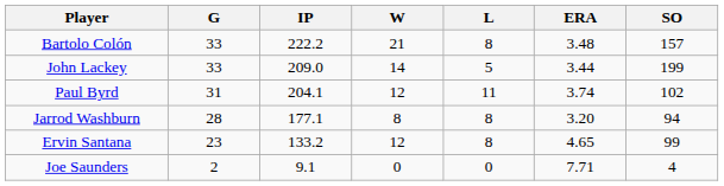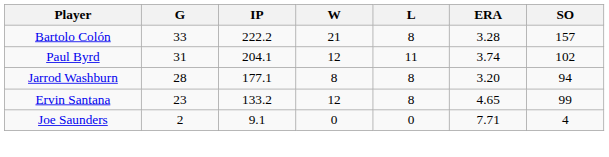 <table class="wikitable sortable">
 <tr>
 <th bgcolor="#DDDDFF" width="16%">Player</th>
 <th bgcolor="#DDDDFF" width="9%">G</th>
 <th bgcolor="#DDDDFF" width="9%">IP</th>
 <th bgcolor="#DDDDFF" width="9%">W</th>
 <th bgcolor="#DDDDFF" width="9%">L</th>
 <th bgcolor="#DDDDFF" width="9%">ERA</th>
 <th bgcolor="#DDDDFF" width="9%">SO</th>
 </tr>
 <tr align="center">
 <td><a href='#'>Bartolo Colón</a></td>
 <td>33</td>
 <td>222.2</td>
 <td>21</td>
 <td>8</td>
-<td>3.48</td>
+<td>3.28</td>
 <td>157</td>
-</tr>
-<tr align="center">
-<td><a href='#'>John Lackey</a></td>
-<td>33</td>
-<td>209.0</td>
-<td>14</td>
-<td>5</td>
-<td>3.44</td>
-<td>199</td>
 </tr>
 <tr align="center">
 <td><a href='#'>Paul Byrd</a></td>
 <td>31</td>
 <td>204.1</td>
 <td>12</td>
 <td>11</td>
 <td>3.74</td>
 <td>102</td>
 </tr>
 <tr align="center">
 <td><a href='#'>Jarrod Washburn</a></td>
 <td>28</td>
 <td>177.1</td>
 <td>8</td>
 <td>8</td>
 <td>3.20</td>
 <td>94</td>
 </tr>
 <tr align="center">
 <td><a href='#'>Ervin Santana</a></td>
 <td>23</td>
 <td>133.2</td>
 <td>12</td>
 <td>8</td>
 <td>4.65</td>
 <td>99</td>
 </tr>
 <tr align="center">
 <td><a href='#'>Joe Saunders</a></td>
 <td>2</td>
 <td>9.1</td>
 <td>0</td>
 <td>0</td>
 <td>7.71</td>
 <td>4</td>
 </tr>
 </table>
